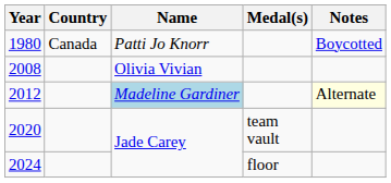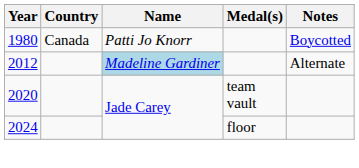 <table class="wikitable sortable">
 <tr>
 <th>Year</th>
 <th>Country</th>
 <th>Name</th>
 <th>Medal(s)</th>
 <th>Notes</th>
 </tr>
 <tr>
 <td><a href='#'>1980</a></td>
 <td> Canada</td>
 <td><em>Patti Jo Knorr</em></td>
 <td></td>
 <td><a href='#'>Boycotted</a></td>
 </tr>
 <tr>
-<td><a href='#'>2008</a></td>
-<td></td>
-<td><a href='#'>Olivia Vivian</a></td>
-<td></td>
-<td></td>
-</tr>
-<tr>
 <td><a href='#'>2012</a></td>
 <td></td>
 <td style="background: lightblue;"><em><a href='#'>Madeline Gardiner</a></em></td>
 <td></td>
-<td style="background: lightyellow;">Alternate</td>
+<td>Alternate</td>
 </tr>
 <tr>
 <td><a href='#'>2020</a></td>
 <td></td>
 <td rowspan="2"><a href='#'>Jade Carey</a></td>
 <td> team<br> vault</td>
 <td></td>
 </tr>
 <tr>
 <td><a href='#'>2024</a></td>
 <td></td>
 <td> floor</td>
 <td></td>
 </tr>
 </table>
